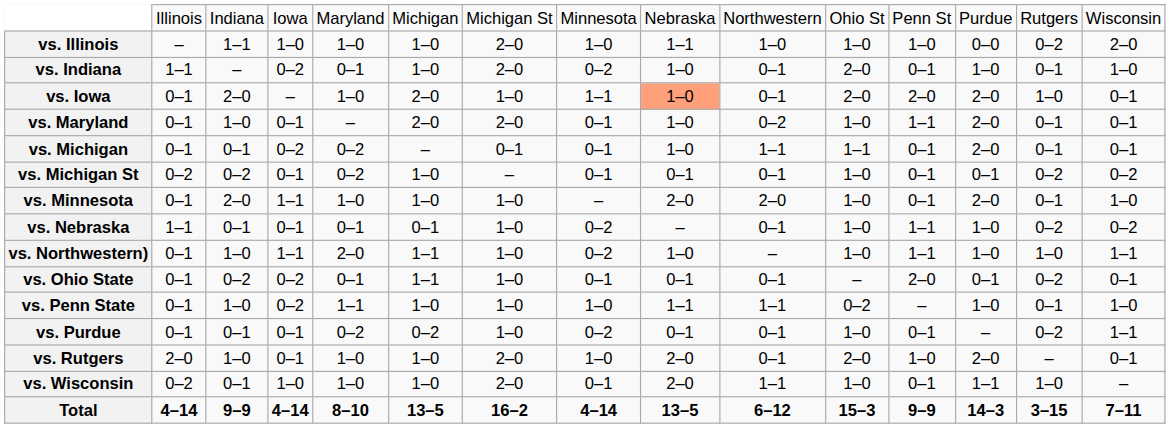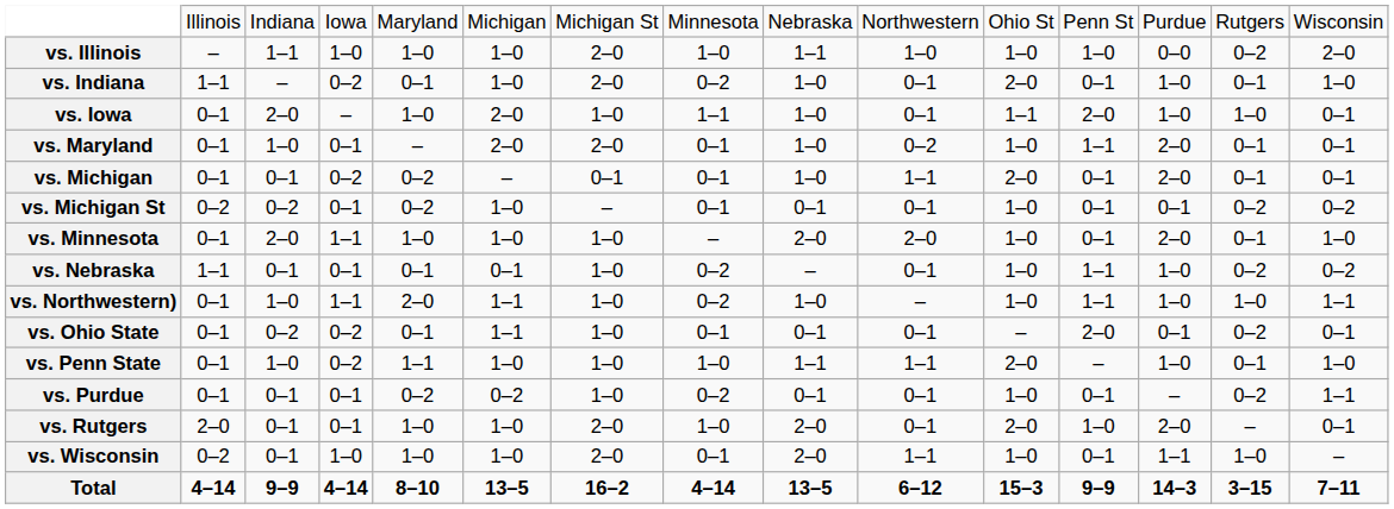 <table class="wikitable" style="white-space:nowrap; font-size:90%; text-align:center;">
 <tr>
 <td style="background:white; border-top-style:hidden; border-left-style:hidden;"></td>
 <td align="center" style=>Illinois</td>
 <td align="center" style=>Indiana</td>
 <td align="center" style=>Iowa</td>
 <td align="center" style=>Maryland</td>
 <td align="center" style=>Michigan</td>
 <td align="center" style=>Michigan St</td>
 <td align="center" style=>Minnesota</td>
 <td align="center" style=>Nebraska</td>
 <td align="center" style=>Northwestern</td>
 <td align="center" style=>Ohio St</td>
 <td align="center" style=>Penn St</td>
 <td align="center" style=>Purdue</td>
 <td align="center" style=>Rutgers</td>
 <td align="center" style=>Wisconsin</td>
 </tr>
 <tr>
 <th>vs. Illinois</th>
 <td>–</td>
 <td>1–1</td>
 <td>1–0</td>
 <td>1–0</td>
 <td>1–0</td>
 <td>2–0</td>
 <td>1–0</td>
 <td>1–1</td>
 <td>1–0</td>
 <td>1–0</td>
 <td>1–0</td>
 <td>0–0</td>
 <td>0–2</td>
 <td>2–0</td>
 </tr>
 <tr>
 <th>vs. Indiana</th>
 <td>1–1</td>
 <td>–</td>
 <td>0–2</td>
 <td>0–1</td>
 <td>1–0</td>
 <td>2–0</td>
 <td>0–2</td>
 <td>1–0</td>
 <td>0–1</td>
 <td>2–0</td>
 <td>0–1</td>
 <td>1–0</td>
 <td>0–1</td>
 <td>1–0</td>
 </tr>
 <tr>
 <th>vs. Iowa</th>
 <td>0–1</td>
 <td>2–0</td>
 <td>–</td>
 <td>1–0</td>
 <td>2–0</td>
 <td>1–0</td>
 <td>1–1</td>
-<td style="background: lightsalmon;">1–0</td>
+<td>1–0</td>
 <td>0–1</td>
+<td>1–1</td>
 <td>2–0</td>
-<td>2–0</td>
-<td>2–0</td>
+<td>1–0</td>
 <td>1–0</td>
 <td>0–1</td>
 </tr>
 <tr>
 <th>vs. Maryland</th>
 <td>0–1</td>
 <td>1–0</td>
 <td>0–1</td>
 <td>–</td>
 <td>2–0</td>
 <td>2–0</td>
 <td>0–1</td>
 <td>1–0</td>
 <td>0–2</td>
 <td>1–0</td>
 <td>1–1</td>
 <td>2–0</td>
 <td>0–1</td>
 <td>0–1</td>
 </tr>
 <tr>
 <th>vs. Michigan</th>
 <td>0–1</td>
 <td>0–1</td>
 <td>0–2</td>
 <td>0–2</td>
 <td>–</td>
 <td>0–1</td>
 <td>0–1</td>
 <td>1–0</td>
 <td>1–1</td>
-<td>1–1</td>
+<td>2–0</td>
 <td>0–1</td>
 <td>2–0</td>
 <td>0–1</td>
 <td>0–1</td>
 </tr>
 <tr>
 <th>vs. Michigan St</th>
 <td>0–2</td>
 <td>0–2</td>
 <td>0–1</td>
 <td>0–2</td>
 <td>1–0</td>
 <td>–</td>
 <td>0–1</td>
 <td>0–1</td>
 <td>0–1</td>
 <td>1–0</td>
 <td>0–1</td>
 <td>0–1</td>
 <td>0–2</td>
 <td>0–2</td>
 </tr>
 <tr>
 <th>vs. Minnesota</th>
 <td>0–1</td>
 <td>2–0</td>
 <td>1–1</td>
 <td>1–0</td>
 <td>1–0</td>
 <td>1–0</td>
 <td>–</td>
 <td>2–0</td>
 <td>2–0</td>
 <td>1–0</td>
 <td>0–1</td>
 <td>2–0</td>
 <td>0–1</td>
 <td>1–0</td>
 </tr>
 <tr>
 <th>vs. Nebraska</th>
 <td>1–1</td>
 <td>0–1</td>
 <td>0–1</td>
 <td>0–1</td>
 <td>0–1</td>
 <td>1–0</td>
 <td>0–2</td>
 <td>–</td>
 <td>0–1</td>
 <td>1–0</td>
 <td>1–1</td>
 <td>1–0</td>
 <td>0–2</td>
 <td>0–2</td>
 </tr>
 <tr>
 <th>vs. Northwestern)</th>
 <td>0–1</td>
 <td>1–0</td>
 <td>1–1</td>
 <td>2–0</td>
 <td>1–1</td>
 <td>1–0</td>
 <td>0–2</td>
 <td>1–0</td>
 <td>–</td>
 <td>1–0</td>
 <td>1–1</td>
 <td>1–0</td>
 <td>1–0</td>
 <td>1–1</td>
 </tr>
 <tr>
 <th>vs. Ohio State</th>
 <td>0–1</td>
 <td>0–2</td>
 <td>0–2</td>
 <td>0–1</td>
 <td>1–1</td>
 <td>1–0</td>
 <td>0–1</td>
 <td>0–1</td>
 <td>0–1</td>
 <td>–</td>
 <td>2–0</td>
 <td>0–1</td>
 <td>0–2</td>
 <td>0–1</td>
 </tr>
 <tr>
 <th>vs. Penn State</th>
 <td>0–1</td>
 <td>1–0</td>
 <td>0–2</td>
 <td>1–1</td>
 <td>1–0</td>
 <td>1–0</td>
 <td>1–0</td>
 <td>1–1</td>
 <td>1–1</td>
-<td>0–2</td>
+<td>2–0</td>
 <td>–</td>
 <td>1–0</td>
 <td>0–1</td>
 <td>1–0</td>
 </tr>
 <tr>
 <th>vs. Purdue</th>
 <td>0–1</td>
 <td>0–1</td>
 <td>0–1</td>
 <td>0–2</td>
 <td>0–2</td>
 <td>1–0</td>
 <td>0–2</td>
 <td>0–1</td>
 <td>0–1</td>
 <td>1–0</td>
 <td>0–1</td>
 <td>–</td>
 <td>0–2</td>
 <td>1–1</td>
 </tr>
 <tr>
 <th>vs. Rutgers</th>
 <td>2–0</td>
-<td>1–0</td>
+<td>0–1</td>
 <td>0–1</td>
 <td>1–0</td>
 <td>1–0</td>
 <td>2–0</td>
 <td>1–0</td>
 <td>2–0</td>
 <td>0–1</td>
 <td>2–0</td>
 <td>1–0</td>
 <td>2–0</td>
 <td>–</td>
 <td>0–1</td>
 </tr>
 <tr>
 <th>vs. Wisconsin</th>
 <td>0–2</td>
 <td>0–1</td>
 <td>1–0</td>
 <td>1–0</td>
 <td>1–0</td>
 <td>2–0</td>
 <td>0–1</td>
 <td>2–0</td>
 <td>1–1</td>
 <td>1–0</td>
 <td>0–1</td>
 <td>1–1</td>
 <td>1–0</td>
 <td>–</td>
 </tr>
 <tr>
 <th>Total</th>
 <td><strong>4–14</strong></td>
 <td><strong>9–9</strong></td>
 <td><strong>4–14</strong></td>
 <td><strong>8–10</strong></td>
 <td><strong>13–5</strong></td>
 <td><strong>16–2</strong></td>
 <td><strong>4–14</strong></td>
 <td><strong>13–5</strong></td>
 <td><strong>6–12</strong></td>
 <td><strong>15–3</strong></td>
 <td><strong>9–9</strong></td>
 <td><strong>14–3</strong></td>
 <td><strong>3–15</strong></td>
 <td><strong>7–11</strong></td>
 </tr>
 </table>
